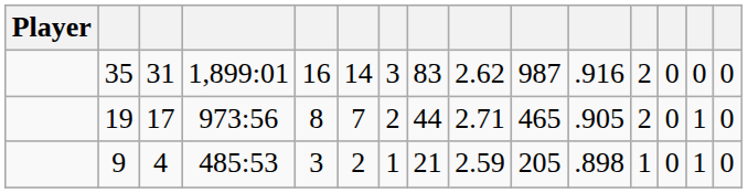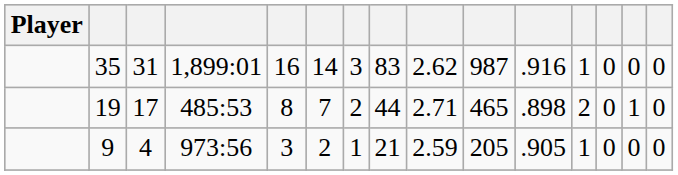 <table class="wikitable sortable" style="text-align:center;">
 <tr>
 <th>Player</th>
 <th></th>
 <th></th>
 <th></th>
 <th></th>
 <th></th>
 <th></th>
 <th></th>
 <th></th>
 <th></th>
 <th></th>
 <th></th>
 <th></th>
 <th></th>
 <th></th>
 </tr>
 <tr>
 <td style="text-align:left;"></td>
 <td>35</td>
 <td>31</td>
 <td>1,899:01</td>
 <td>16</td>
 <td>14</td>
 <td>3</td>
 <td>83</td>
 <td>2.62</td>
 <td>987</td>
 <td>.916</td>
-<td>2</td>
+<td>1</td>
 <td>0</td>
 <td>0</td>
 <td>0</td>
 </tr>
 <tr>
 <td style="text-align:left;"></td>
 <td>19</td>
 <td>17</td>
-<td>973:56</td>
+<td>485:53</td>
 <td>8</td>
 <td>7</td>
 <td>2</td>
 <td>44</td>
 <td>2.71</td>
 <td>465</td>
-<td>.905</td>
+<td>.898</td>
 <td>2</td>
 <td>0</td>
 <td>1</td>
 <td>0</td>
 </tr>
 <tr>
 <td style="text-align:left;"></td>
 <td>9</td>
 <td>4</td>
-<td>485:53</td>
+<td>973:56</td>
 <td>3</td>
 <td>2</td>
 <td>1</td>
 <td>21</td>
 <td>2.59</td>
 <td>205</td>
-<td>.898</td>
+<td>.905</td>
 <td>1</td>
 <td>0</td>
-<td>1</td>
+<td>0</td>
 <td>0</td>
 </tr>
 </table>
